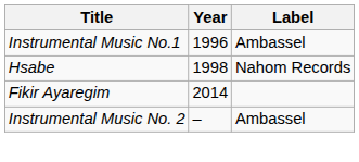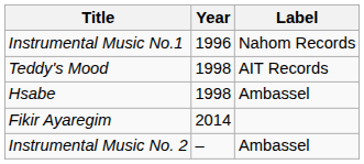 <table class="wikitable">
 <tr>
 <th>Title</th>
 <th>Year</th>
 <th>Label</th>
 </tr>
 <tr>
 <td><em>Instrumental Music No.1</em></td>
 <td>1996</td>
-<td>Ambassel</td>
+<td>Nahom Records</td>
+</tr>
+<tr>
+<td><em>Teddy's Mood</em></td>
+<td>1998</td>
+<td>AIT Records</td>
 </tr>
 <tr>
 <td><em>Hsabe</em></td>
 <td>1998</td>
-<td>Nahom Records</td>
+<td>Ambassel</td>
 </tr>
 <tr>
 <td><em>Fikir Ayaregim</em></td>
 <td>2014</td>
 <td></td>
 </tr>
 <tr>
 <td><em>Instrumental Music No. 2</em></td>
 <td>–</td>
 <td>Ambassel</td>
 </tr>
 </table>
